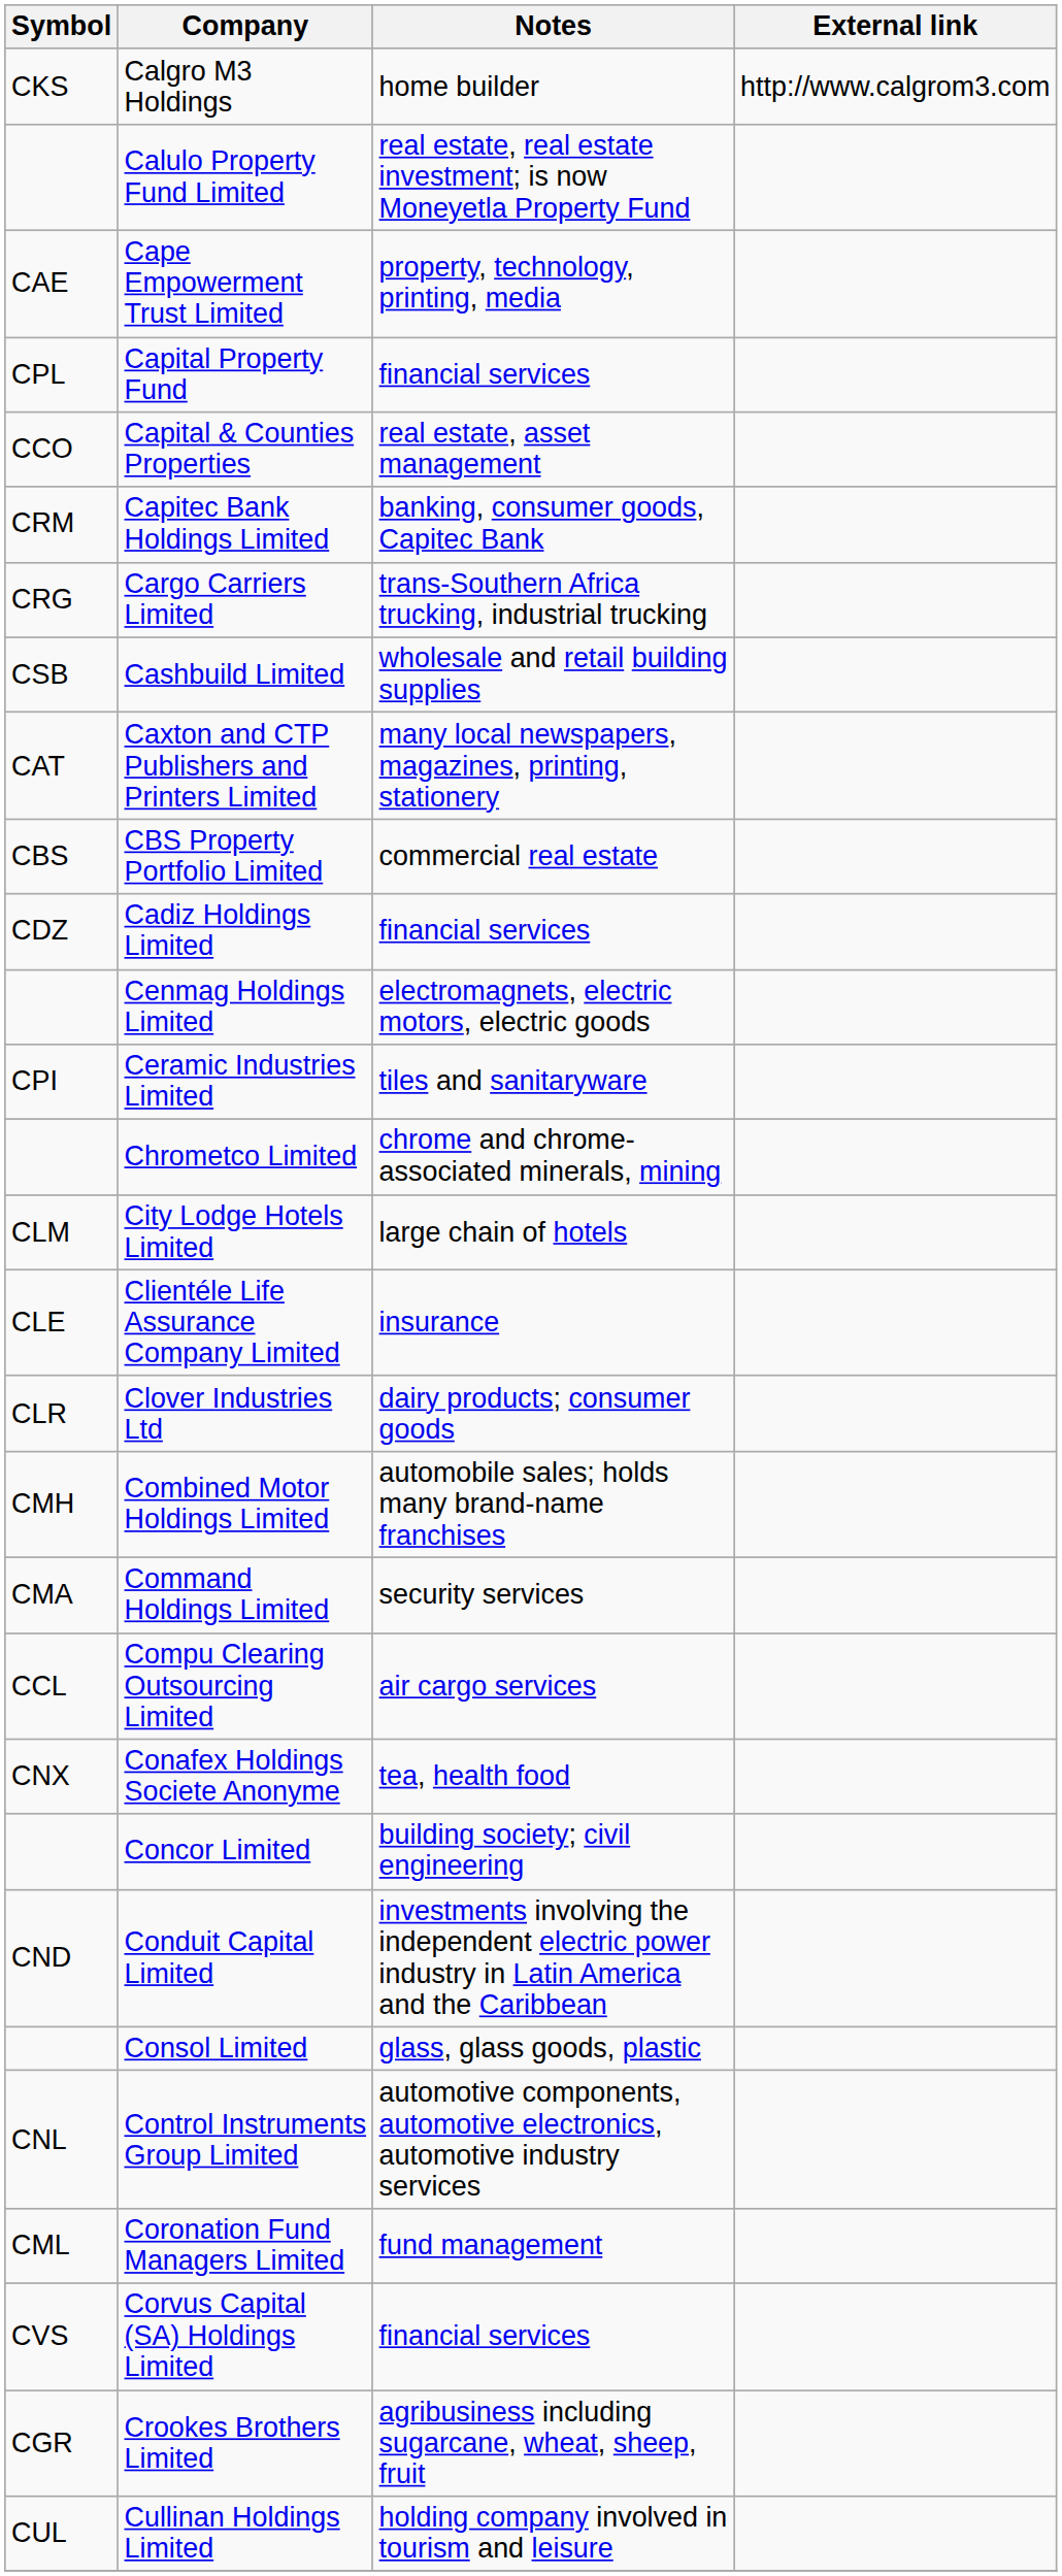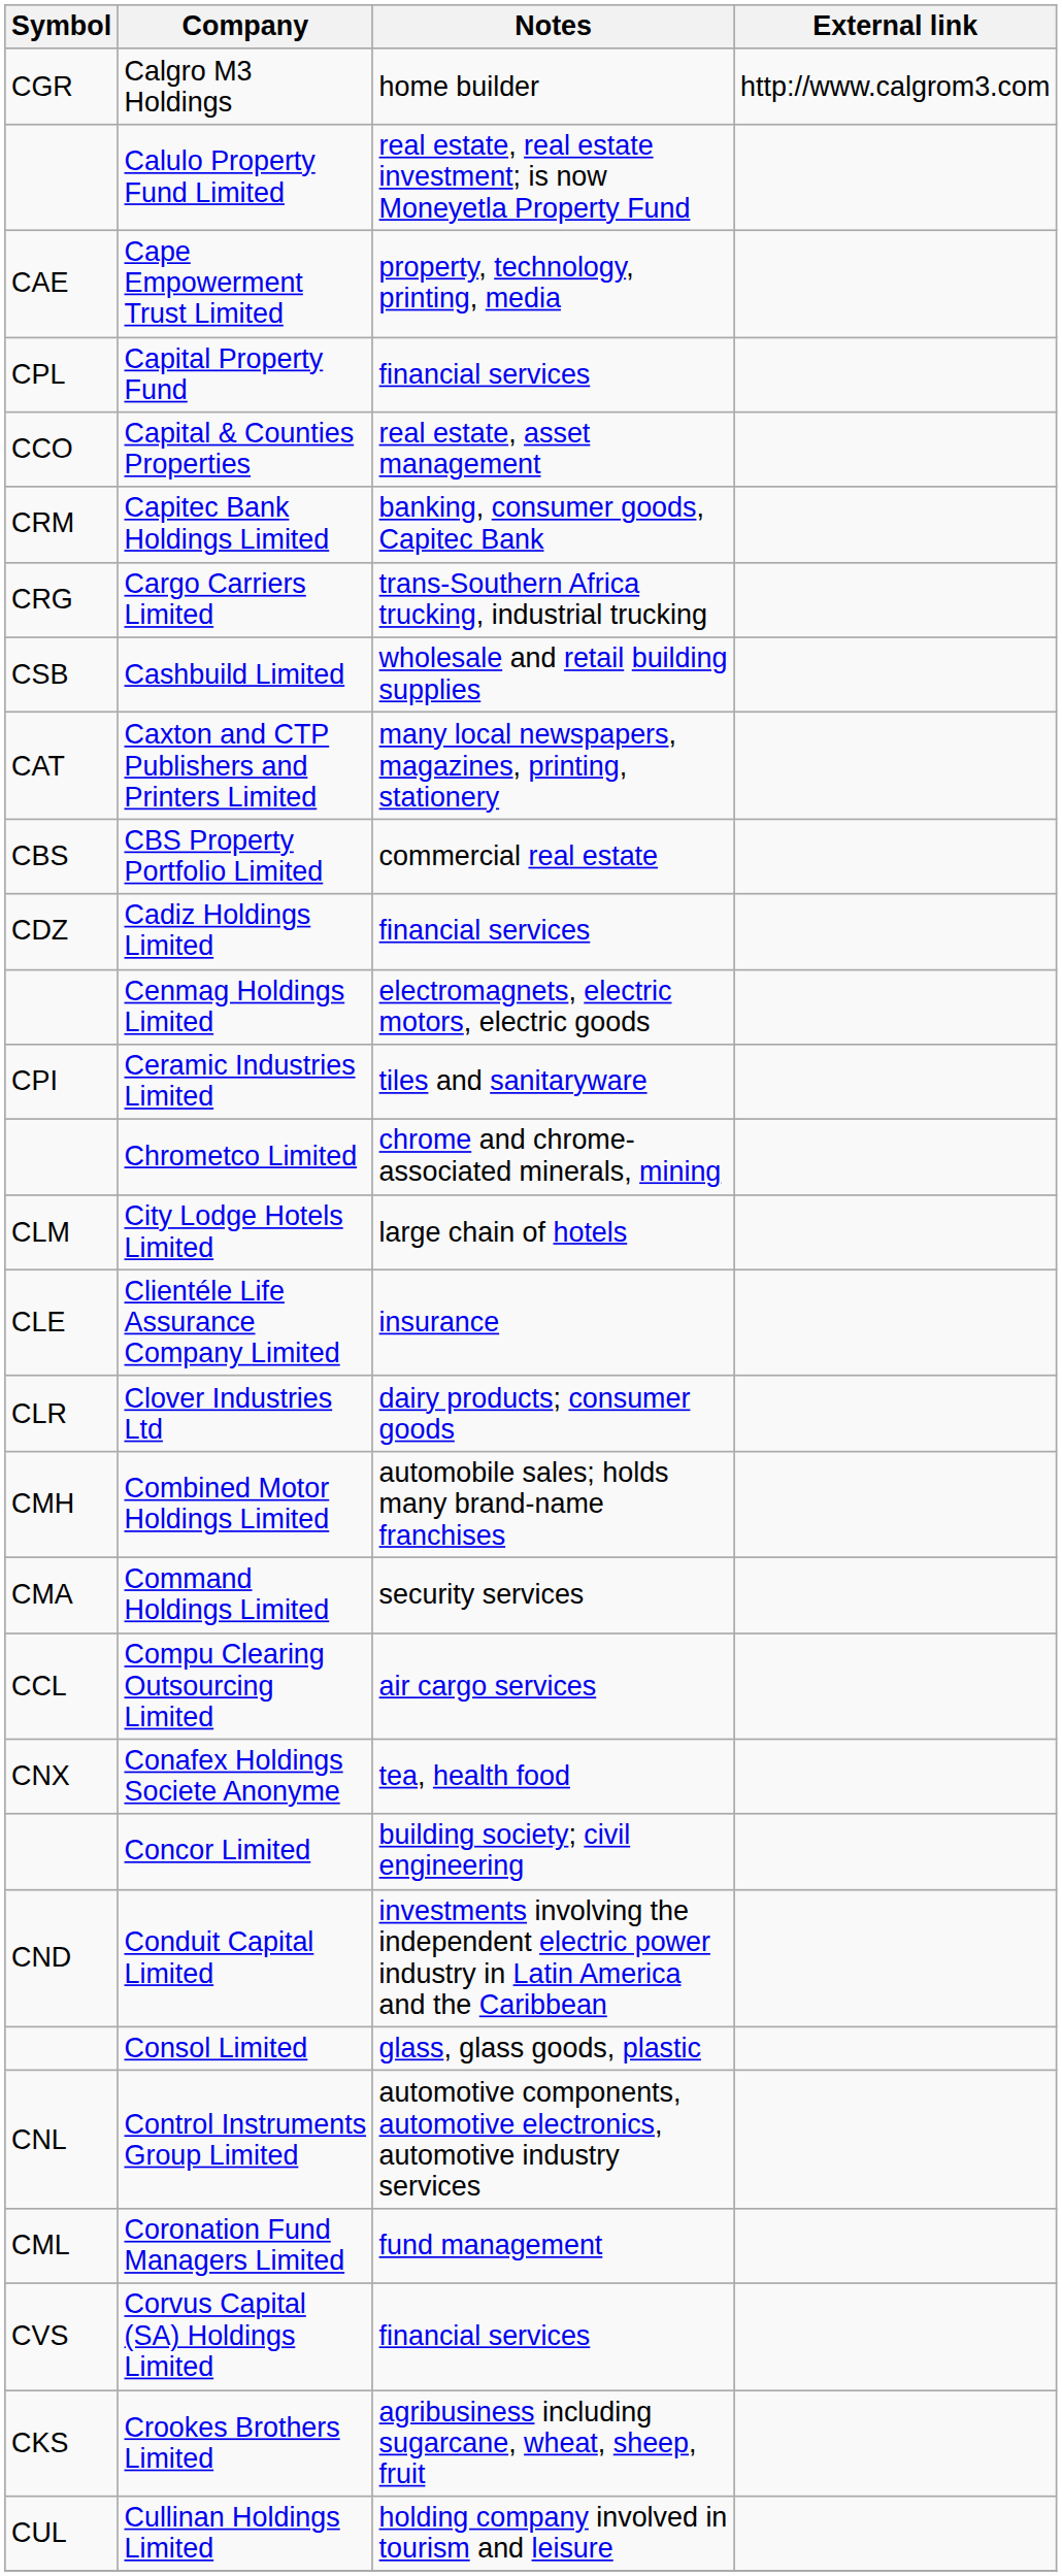 <table class="wikitable sortable">
 <tr>
 <th>Symbol</th>
 <th>Company</th>
 <th>Notes</th>
 <th>External link</th>
 </tr>
 <tr>
-<td>CKS</td>
+<td>CGR</td>
 <td>Calgro M3 Holdings</td>
 <td>home builder</td>
 <td>http://www.calgrom3.com</td>
 </tr>
 <tr>
 <td></td>
 <td><a href='#'>Calulo Property Fund Limited</a></td>
 <td><a href='#'>real estate</a>, <a href='#'>real estate investment</a>; is now <a href='#'>Moneyetla Property Fund</a></td>
 <td></td>
 </tr>
 <tr>
 <td>CAE</td>
 <td><a href='#'>Cape Empowerment Trust Limited</a></td>
 <td><a href='#'>property</a>, <a href='#'>technology</a>, <a href='#'>printing</a>, <a href='#'>media</a></td>
 <td></td>
 </tr>
 <tr>
 <td>CPL</td>
 <td><a href='#'>Capital Property Fund</a></td>
 <td><a href='#'>financial services</a></td>
 <td></td>
 </tr>
 <tr>
 <td>CCO</td>
 <td><a href='#'>Capital & Counties Properties</a></td>
 <td><a href='#'>real estate</a>, <a href='#'>asset management</a></td>
 <td></td>
 </tr>
 <tr>
 <td>CRM</td>
 <td><a href='#'>Capitec Bank Holdings Limited</a></td>
 <td><a href='#'>banking</a>, <a href='#'>consumer goods</a>, <a href='#'>Capitec Bank</a></td>
 <td></td>
 </tr>
 <tr>
 <td>CRG</td>
 <td><a href='#'>Cargo Carriers Limited</a></td>
 <td><a href='#'>trans-Southern Africa</a> <a href='#'>trucking</a>, industrial trucking</td>
 <td></td>
 </tr>
 <tr>
 <td>CSB</td>
 <td><a href='#'>Cashbuild Limited</a></td>
 <td><a href='#'>wholesale</a> and <a href='#'>retail</a> <a href='#'>building supplies</a></td>
 <td></td>
 </tr>
 <tr>
 <td>CAT</td>
 <td><a href='#'>Caxton and CTP Publishers and Printers Limited</a></td>
 <td><a href='#'>many local newspapers</a>, <a href='#'>magazines</a>, <a href='#'>printing</a>, <a href='#'>stationery</a></td>
 <td></td>
 </tr>
 <tr>
 <td>CBS</td>
 <td><a href='#'>CBS Property Portfolio Limited</a></td>
 <td>commercial <a href='#'>real estate</a></td>
 <td></td>
 </tr>
 <tr>
 <td>CDZ</td>
 <td><a href='#'>Cadiz Holdings Limited</a></td>
 <td><a href='#'>financial services</a></td>
 <td></td>
 </tr>
 <tr>
 <td></td>
 <td><a href='#'>Cenmag Holdings Limited</a></td>
 <td><a href='#'>electromagnets</a>, <a href='#'>electric motors</a>, electric goods</td>
 <td></td>
 </tr>
 <tr>
 <td>CPI</td>
 <td><a href='#'>Ceramic Industries Limited</a></td>
 <td><a href='#'>tiles</a> and <a href='#'>sanitaryware</a></td>
 <td></td>
 </tr>
 <tr>
 <td></td>
 <td><a href='#'>Chrometco Limited</a></td>
 <td><a href='#'>chrome</a> and chrome-associated minerals, <a href='#'>mining</a></td>
 <td></td>
 </tr>
 <tr>
 <td>CLM</td>
 <td><a href='#'>City Lodge Hotels Limited</a></td>
 <td>large chain of <a href='#'>hotels</a></td>
 <td></td>
 </tr>
 <tr>
 <td>CLE</td>
 <td><a href='#'>Clientéle Life Assurance Company Limited</a></td>
 <td><a href='#'>insurance</a></td>
 <td></td>
 </tr>
 <tr>
 <td>CLR</td>
 <td><a href='#'>Clover Industries Ltd</a></td>
 <td><a href='#'>dairy products</a>; <a href='#'>consumer goods</a></td>
 <td></td>
 </tr>
 <tr>
 <td>CMH</td>
 <td><a href='#'>Combined Motor Holdings Limited</a></td>
 <td>automobile sales; holds many brand-name <a href='#'>franchises</a></td>
 <td></td>
 </tr>
 <tr>
 <td>CMA</td>
 <td><a href='#'>Command Holdings Limited</a></td>
 <td>security services</td>
 <td></td>
 </tr>
 <tr>
 <td>CCL</td>
 <td><a href='#'>Compu Clearing Outsourcing Limited</a></td>
 <td><a href='#'>air cargo services</a></td>
 <td></td>
 </tr>
 <tr>
 <td>CNX</td>
 <td><a href='#'>Conafex Holdings Societe Anonyme</a></td>
 <td><a href='#'>tea</a>, <a href='#'>health food</a></td>
 <td></td>
 </tr>
 <tr>
 <td></td>
 <td><a href='#'>Concor Limited</a></td>
 <td><a href='#'>building society</a>; <a href='#'>civil engineering</a></td>
 <td></td>
 </tr>
 <tr>
 <td>CND</td>
 <td><a href='#'>Conduit Capital Limited</a></td>
 <td><a href='#'>investments</a> involving the independent <a href='#'>electric power</a> industry in <a href='#'>Latin America</a> and the <a href='#'>Caribbean</a></td>
 <td></td>
 </tr>
 <tr>
 <td></td>
 <td><a href='#'>Consol Limited</a></td>
 <td><a href='#'>glass</a>, glass goods, <a href='#'>plastic</a></td>
 <td></td>
 </tr>
 <tr>
 <td>CNL</td>
 <td><a href='#'>Control Instruments Group Limited</a></td>
 <td>automotive components, <a href='#'>automotive electronics</a>, automotive industry services</td>
 <td></td>
 </tr>
 <tr>
 <td>CML</td>
 <td><a href='#'>Coronation Fund Managers Limited</a></td>
 <td><a href='#'>fund management</a></td>
 <td></td>
 </tr>
 <tr>
 <td>CVS</td>
 <td><a href='#'>Corvus Capital (SA) Holdings Limited</a></td>
 <td><a href='#'>financial services</a></td>
 <td></td>
 </tr>
 <tr>
-<td>CGR</td>
+<td>CKS</td>
 <td><a href='#'>Crookes Brothers Limited</a></td>
 <td><a href='#'>agribusiness</a> including <a href='#'>sugarcane</a>, <a href='#'>wheat</a>, <a href='#'>sheep</a>, <a href='#'>fruit</a></td>
 <td></td>
 </tr>
 <tr>
 <td>CUL</td>
 <td><a href='#'>Cullinan Holdings Limited</a></td>
 <td><a href='#'>holding company</a> involved in <a href='#'>tourism</a> and <a href='#'>leisure</a></td>
 <td></td>
 </tr>
 <tr>
 </tr>
 </table>
